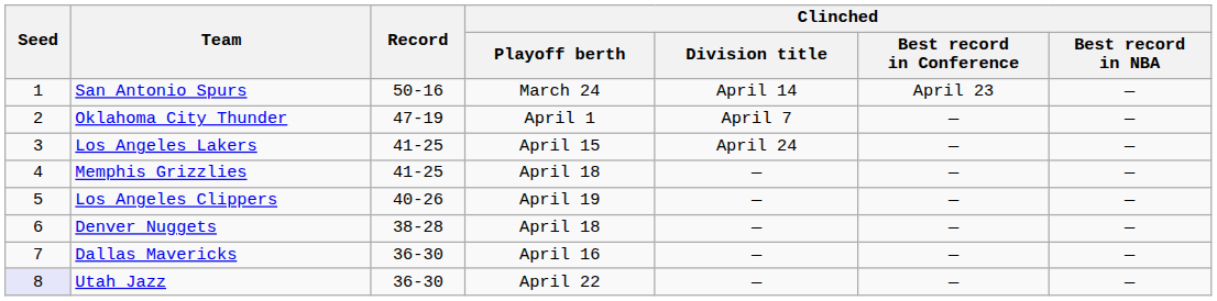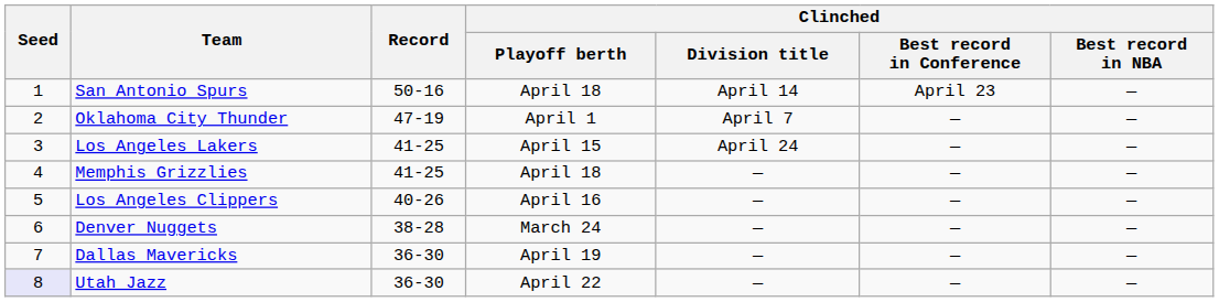 <table class=wikitable style="font-size:95%; text-align:center;" width=70%>
 <tr>
 <th rowspan=2>Seed</th>
 <th rowspan=2>Team</th>
 <th rowspan=2>Record</th>
 <th colspan=4>Clinched</th>
 </tr>
 <tr>
 <th>Playoff berth</th>
 <th>Division title</th>
 <th>Best record<br> in Conference</th>
 <th>Best record<br> in NBA</th>
 </tr>
 <tr>
 <td>1</td>
 <td align=left><a href='#'>San Antonio Spurs</a></td>
 <td>50-16</td>
-<td>March 24</td>
+<td>April 18</td>
 <td>April 14</td>
 <td>April 23</td>
 <td>—</td>
 </tr>
 <tr>
 <td>2</td>
 <td align=left><a href='#'>Oklahoma City Thunder</a></td>
 <td>47-19</td>
 <td>April 1</td>
 <td>April 7</td>
 <td>—</td>
 <td>—</td>
 </tr>
 <tr>
 <td>3</td>
 <td align=left><a href='#'>Los Angeles Lakers</a></td>
 <td>41-25</td>
 <td>April 15</td>
 <td>April 24</td>
 <td>—</td>
 <td>—</td>
 </tr>
 <tr>
 <td>4</td>
 <td align=left><a href='#'>Memphis Grizzlies</a></td>
 <td>41-25</td>
 <td>April 18</td>
 <td>—</td>
 <td>—</td>
 <td>—</td>
 </tr>
 <tr>
 <td>5</td>
 <td align=left><a href='#'>Los Angeles Clippers</a></td>
 <td>40-26</td>
-<td>April 19</td>
+<td>April 16</td>
 <td>—</td>
 <td>—</td>
 <td>—</td>
 </tr>
 <tr>
 <td>6</td>
 <td align=left><a href='#'>Denver Nuggets</a></td>
 <td>38-28</td>
-<td>April 18</td>
+<td>March 24</td>
 <td>—</td>
 <td>—</td>
 <td>—</td>
 </tr>
 <tr>
 <td>7</td>
 <td align=left><a href='#'>Dallas Mavericks</a></td>
 <td>36-30</td>
-<td>April 16</td>
+<td>April 19</td>
 <td>—</td>
 <td>—</td>
 <td>—</td>
 </tr>
 <tr>
 <td style="background: lavender;">8</td>
 <td align=left><a href='#'>Utah Jazz</a></td>
 <td>36-30</td>
 <td>April 22</td>
 <td>—</td>
 <td>—</td>
 <td>—</td>
 </tr>
 </table>
